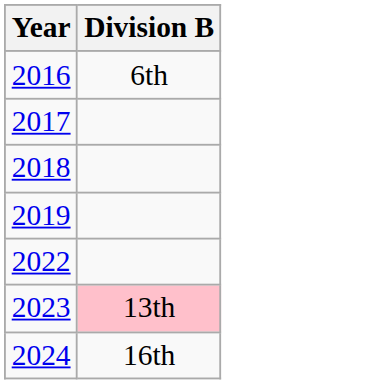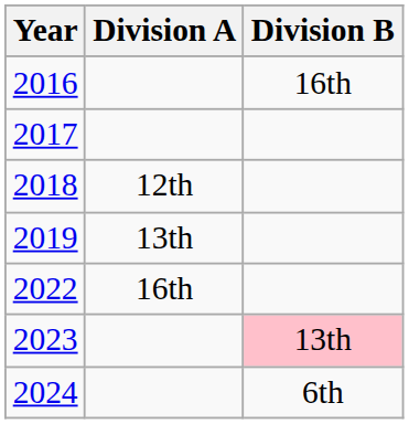 <table class="wikitable" style="text-align:center">
 <tr>
 <th>Year</th>
+<th>Division A</th>
 <th>Division B</th>
 </tr>
 <tr>
 <td><a href='#'>2016</a></td>
-<td>6th</td>
+<td></td>
+<td>16th</td>
 </tr>
 <tr>
 <td><a href='#'>2017</a></td>
 <td></td>
+<td></td>
 </tr>
 <tr>
 <td><a href='#'>2018</a></td>
+<td>12th</td>
 <td></td>
 </tr>
 <tr>
 <td><a href='#'>2019</a></td>
+<td>13th</td>
 <td></td>
 </tr>
 <tr>
 <td><a href='#'>2022</a></td>
+<td>16th</td>
 <td></td>
 </tr>
 <tr>
 <td><a href='#'>2023</a></td>
+<td></td>
 <td style="background: pink;">13th</td>
 </tr>
 <tr>
 <td><a href='#'>2024</a></td>
-<td>16th</td>
+<td></td>
+<td>6th</td>
 </tr>
 </table>
